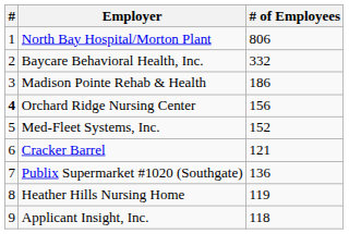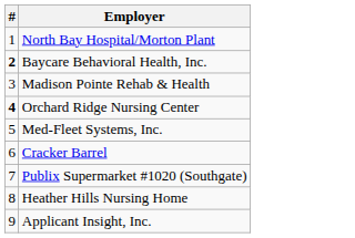 <table class="wikitable" border="1">
 <tr>
 <th>#</th>
 <th>Employer</th>
-<th># of Employees</th>
 </tr>
 <tr>
 <td>1</td>
 <td><a href='#'>North Bay Hospital/Morton Plant</a></td>
-<td>806</td>
 </tr>
 <tr>
-<td>2</td>
+<td><strong>2</strong></td>
 <td>Baycare Behavioral Health, Inc.</td>
-<td>332</td>
 </tr>
 <tr>
 <td>3</td>
 <td>Madison Pointe Rehab & Health</td>
-<td>186</td>
 </tr>
 <tr>
 <td><strong>4</strong></td>
 <td>Orchard Ridge Nursing Center</td>
-<td>156</td>
 </tr>
 <tr>
 <td>5</td>
 <td>Med-Fleet Systems, Inc.</td>
-<td>152</td>
 </tr>
 <tr>
 <td>6</td>
 <td><a href='#'>Cracker Barrel</a></td>
-<td>121</td>
 </tr>
 <tr>
 <td>7</td>
 <td><a href='#'>Publix</a> Supermarket #1020 (Southgate)</td>
-<td>136</td>
 </tr>
 <tr>
 <td>8</td>
 <td>Heather Hills Nursing Home</td>
-<td>119</td>
 </tr>
 <tr>
 <td>9</td>
 <td>Applicant Insight, Inc.</td>
-<td>118</td>
 </tr>
 </table>
